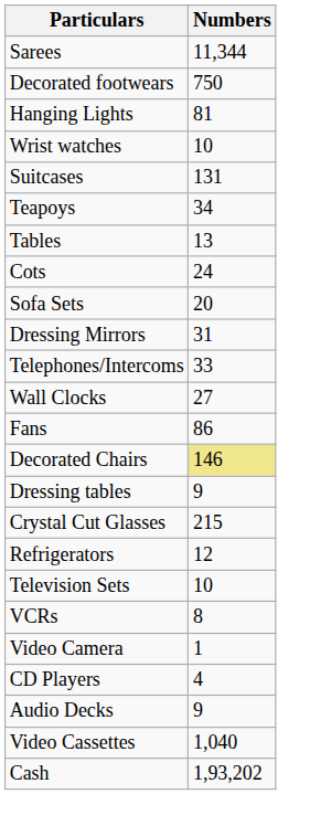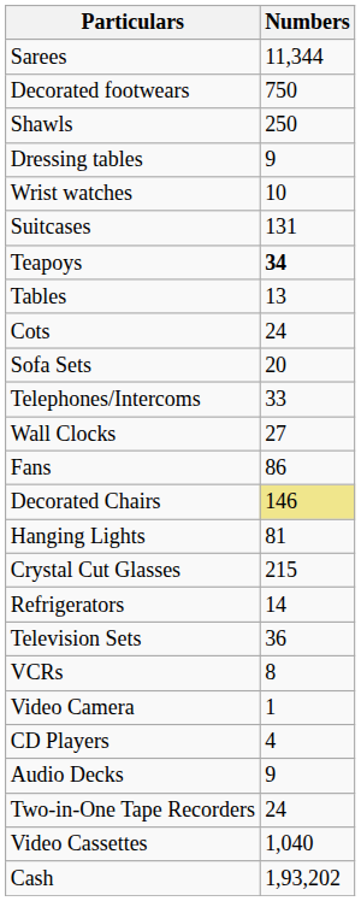 <table class="wikitable floatright">
 <tr>
 <th>Particulars</th>
 <th>Numbers</th>
 </tr>
 <tr>
 <td>Sarees</td>
 <td>11,344</td>
 </tr>
 <tr>
 <td>Decorated footwears</td>
 <td>750</td>
 </tr>
 <tr>
-<td>Hanging Lights</td>
-<td>81</td>
+<td>Shawls</td>
+<td>250</td>
+</tr>
+<tr>
+<td>Dressing tables</td>
+<td>9</td>
 </tr>
 <tr>
 <td>Wrist watches</td>
 <td>10</td>
 </tr>
 <tr>
 <td>Suitcases</td>
 <td>131</td>
 </tr>
 <tr>
 <td>Teapoys</td>
-<td>34</td>
+<td><strong>34</strong></td>
 </tr>
 <tr>
 <td>Tables</td>
 <td>13</td>
 </tr>
 <tr>
 <td>Cots</td>
 <td>24</td>
 </tr>
 <tr>
 <td>Sofa Sets</td>
 <td>20</td>
-</tr>
-<tr>
-<td>Dressing Mirrors</td>
-<td>31</td>
 </tr>
 <tr>
 <td>Telephones/Intercoms</td>
 <td>33</td>
 </tr>
 <tr>
 <td>Wall Clocks</td>
 <td>27</td>
 </tr>
 <tr>
 <td>Fans</td>
 <td>86</td>
 </tr>
 <tr>
 <td>Decorated Chairs</td>
 <td style="background: khaki;">146</td>
 </tr>
 <tr>
-<td>Dressing tables</td>
-<td>9</td>
+<td>Hanging Lights</td>
+<td>81</td>
 </tr>
 <tr>
 <td>Crystal Cut Glasses</td>
 <td>215</td>
 </tr>
 <tr>
 <td>Refrigerators</td>
-<td>12</td>
+<td>14</td>
 </tr>
 <tr>
 <td>Television Sets</td>
-<td>10</td>
+<td>36</td>
 </tr>
 <tr>
 <td>VCRs</td>
 <td>8</td>
 </tr>
 <tr>
 <td>Video Camera</td>
 <td>1</td>
 </tr>
 <tr>
 <td>CD Players</td>
 <td>4</td>
 </tr>
 <tr>
 <td>Audio Decks</td>
 <td>9</td>
 </tr>
 <tr>
+<td>Two-in-One Tape Recorders</td>
+<td>24</td>
+</tr>
+<tr>
 <td>Video Cassettes</td>
 <td>1,040</td>
 </tr>
 <tr>
 <td>Cash</td>
 <td>1,93,202</td>
 </tr>
 </table>
